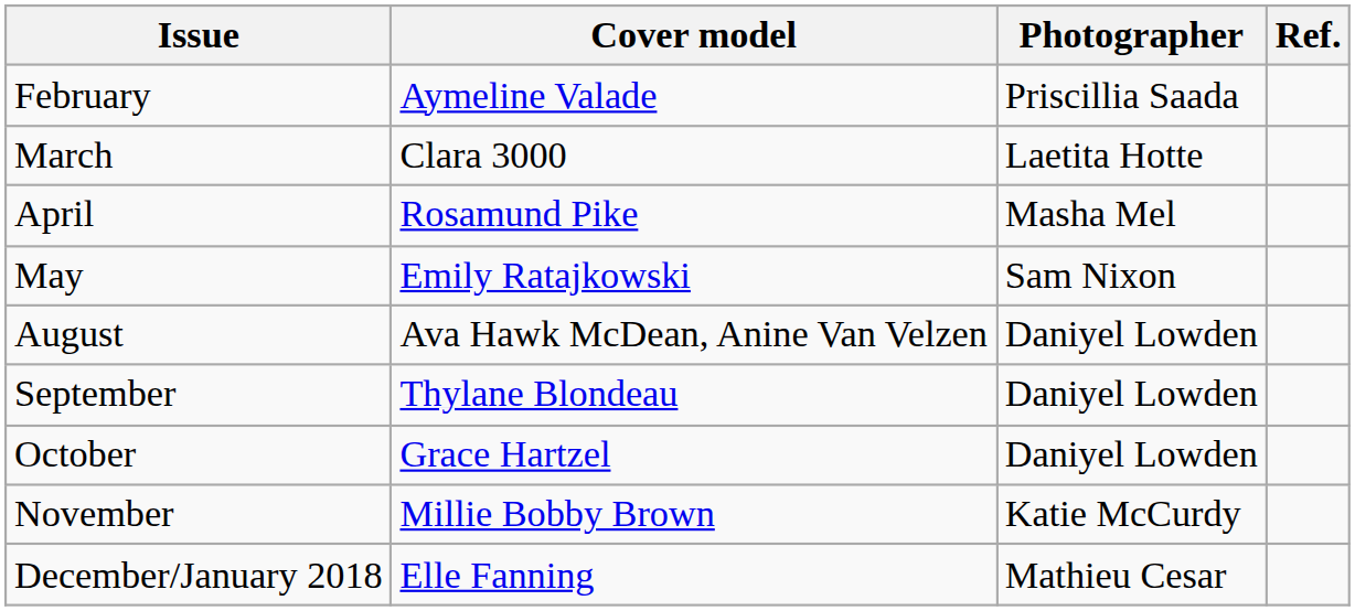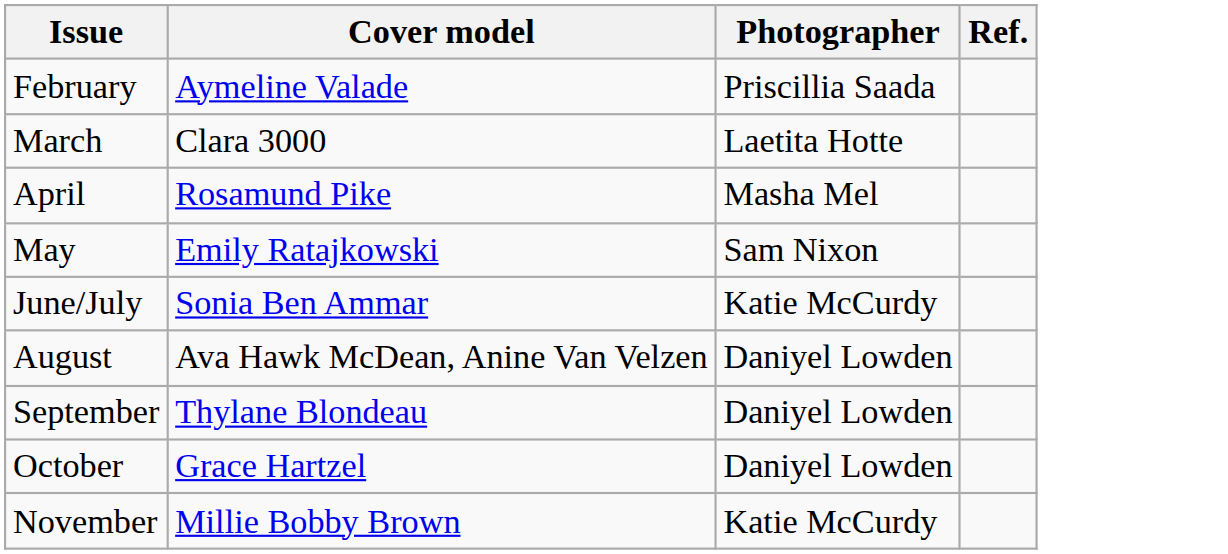 <table class="wikitable">
 <tr>
 <th>Issue</th>
 <th>Cover model</th>
 <th>Photographer</th>
 <th>Ref.</th>
 </tr>
 <tr>
 <td>February</td>
 <td><a href='#'>Aymeline Valade</a></td>
 <td>Priscillia Saada</td>
 <td></td>
 </tr>
 <tr>
 <td>March</td>
 <td>Clara 3000</td>
 <td>Laetita Hotte</td>
 <td></td>
 </tr>
 <tr>
 <td>April</td>
 <td><a href='#'>Rosamund Pike</a></td>
 <td>Masha Mel</td>
 <td></td>
 </tr>
 <tr>
 <td>May</td>
 <td><a href='#'>Emily Ratajkowski</a></td>
 <td>Sam Nixon</td>
 <td></td>
 </tr>
 <tr>
+<td>June/July</td>
+<td><a href='#'>Sonia Ben Ammar</a></td>
+<td>Katie McCurdy</td>
+<td></td>
+</tr>
+<tr>
 <td>August</td>
 <td>Ava Hawk McDean, Anine Van Velzen</td>
 <td>Daniyel Lowden</td>
 <td></td>
 </tr>
 <tr>
 <td>September</td>
 <td><a href='#'>Thylane Blondeau</a></td>
 <td>Daniyel Lowden</td>
 <td></td>
 </tr>
 <tr>
 <td>October</td>
 <td><a href='#'>Grace Hartzel</a></td>
 <td>Daniyel Lowden</td>
 <td></td>
 </tr>
 <tr>
 <td>November</td>
 <td><a href='#'>Millie Bobby Brown</a></td>
 <td>Katie McCurdy</td>
 <td></td>
 </tr>
-<tr>
-<td>December/January 2018</td>
-<td><a href='#'>Elle Fanning</a></td>
-<td>Mathieu Cesar</td>
-<td></td>
-</tr>
 </table>
